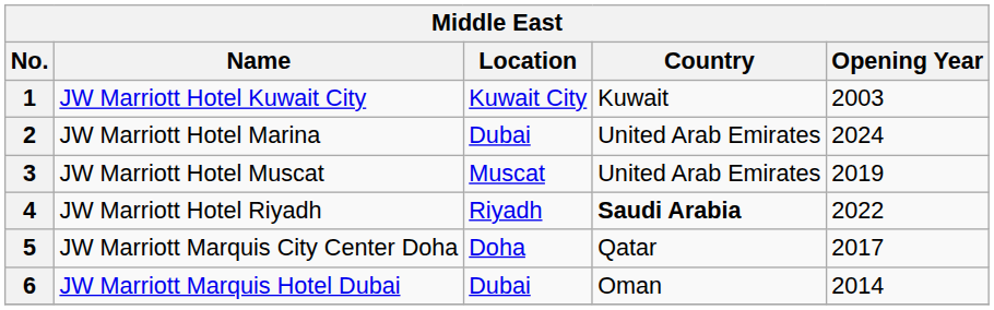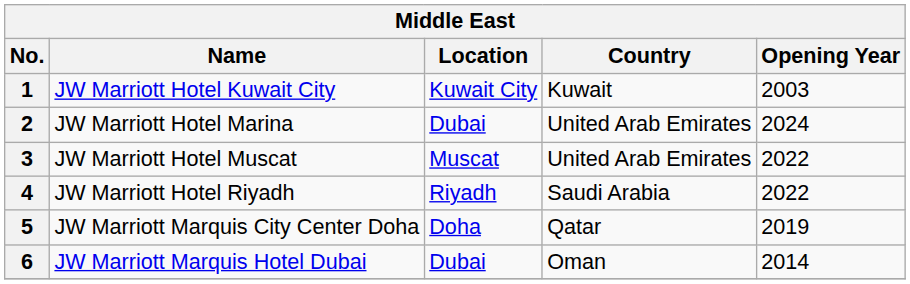 <table class="wikitable sortable">
 <tr>
 <th colspan="6">Middle East</th>
 </tr>
 <tr>
 <th>No.</th>
 <th>Name</th>
 <th>Location</th>
 <th>Country</th>
 <th>Opening Year</th>
 </tr>
 <tr>
 <th>1</th>
 <td><a href='#'>JW Marriott Hotel Kuwait City</a></td>
 <td><a href='#'>Kuwait City</a></td>
 <td>Kuwait</td>
 <td>2003</td>
 </tr>
 <tr>
 <th>2</th>
 <td>JW Marriott Hotel Marina</td>
 <td><a href='#'>Dubai</a></td>
 <td>United Arab Emirates</td>
 <td>2024</td>
 </tr>
 <tr>
 <th>3</th>
 <td>JW Marriott Hotel Muscat</td>
 <td><a href='#'>Muscat</a></td>
 <td>United Arab Emirates</td>
-<td>2019</td>
+<td>2022</td>
 </tr>
 <tr>
 <th>4</th>
 <td>JW Marriott Hotel Riyadh</td>
 <td><a href='#'>Riyadh</a></td>
-<td><strong>Saudi Arabia</strong></td>
+<td>Saudi Arabia</td>
 <td>2022</td>
 </tr>
 <tr>
 <th>5</th>
 <td>JW Marriott Marquis City Center Doha</td>
 <td><a href='#'>Doha</a></td>
 <td>Qatar</td>
-<td>2017</td>
+<td>2019</td>
 </tr>
 <tr>
 <th>6</th>
 <td><a href='#'>JW Marriott Marquis Hotel Dubai</a></td>
 <td><a href='#'>Dubai</a></td>
 <td>Oman</td>
 <td>2014</td>
 </tr>
 <tr>
 </tr>
 </table>
